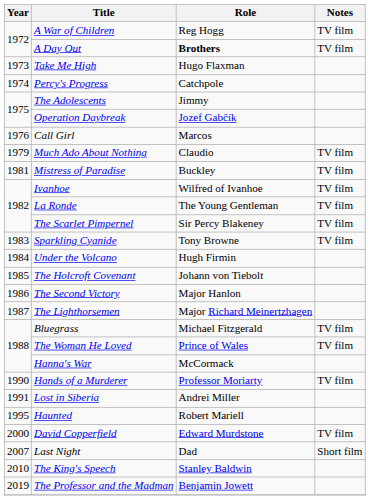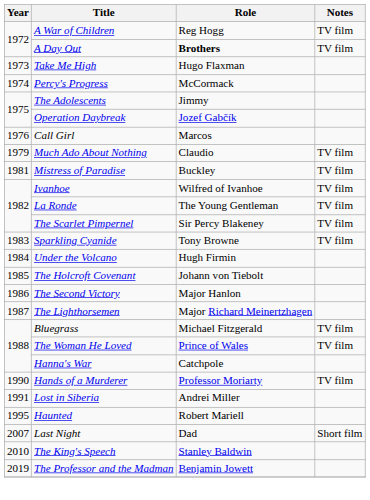 <table class="wikitable">
 <tr>
 <th>Year</th>
 <th>Title</th>
 <th>Role</th>
 <th>Notes</th>
 </tr>
 <tr>
 <td rowspan="2">1972</td>
 <td><em><a href='#'>A War of Children</a></em></td>
 <td>Reg Hogg</td>
 <td>TV film</td>
 </tr>
 <tr>
 <td><em><a href='#'>A Day Out</a></em></td>
 <td><strong>Brothers</strong></td>
 <td>TV film</td>
 </tr>
 <tr>
 <td>1973</td>
 <td><em><a href='#'>Take Me High</a></em></td>
 <td>Hugo Flaxman</td>
 <td></td>
 </tr>
 <tr>
 <td>1974</td>
 <td><em><a href='#'>Percy's Progress</a></em></td>
-<td>Catchpole</td>
+<td>McCormack</td>
 <td></td>
 </tr>
 <tr>
 <td rowspan="2">1975</td>
 <td><em><a href='#'>The Adolescents</a></em></td>
 <td>Jimmy</td>
 <td></td>
 </tr>
 <tr>
 <td><em><a href='#'>Operation Daybreak</a></em></td>
 <td><a href='#'>Jozef Gabčík</a></td>
 <td></td>
 </tr>
 <tr>
 <td>1976</td>
 <td><em>Call Girl</em></td>
 <td>Marcos</td>
 <td></td>
 </tr>
 <tr>
 <td>1979</td>
 <td><em><a href='#'>Much Ado About Nothing</a></em></td>
 <td>Claudio</td>
 <td>TV film</td>
 </tr>
 <tr>
 <td>1981</td>
 <td><em><a href='#'>Mistress of Paradise</a></em></td>
 <td>Buckley</td>
 <td>TV film</td>
 </tr>
 <tr>
 <td rowspan="3">1982</td>
 <td><em><a href='#'>Ivanhoe</a></em></td>
 <td>Wilfred of Ivanhoe</td>
 <td>TV film</td>
 </tr>
 <tr>
 <td><em><a href='#'>La Ronde</a></em></td>
 <td>The Young Gentleman</td>
 <td>TV film</td>
 </tr>
 <tr>
 <td><em><a href='#'>The Scarlet Pimpernel</a></em></td>
 <td>Sir Percy Blakeney</td>
 <td>TV film</td>
 </tr>
 <tr>
 <td>1983</td>
 <td><em><a href='#'>Sparkling Cyanide</a></em></td>
 <td>Tony Browne</td>
 <td>TV film</td>
 </tr>
 <tr>
 <td>1984</td>
 <td><em><a href='#'>Under the Volcano</a></em></td>
 <td>Hugh Firmin</td>
 <td></td>
 </tr>
 <tr>
 <td>1985</td>
 <td><em><a href='#'>The Holcroft Covenant</a></em></td>
 <td>Johann von Tiebolt</td>
 <td></td>
 </tr>
 <tr>
 <td>1986</td>
 <td><em><a href='#'>The Second Victory</a></em></td>
 <td>Major Hanlon</td>
 <td></td>
 </tr>
 <tr>
 <td>1987</td>
 <td><em><a href='#'>The Lighthorsemen</a></em></td>
 <td>Major <a href='#'>Richard Meinertzhagen</a></td>
 <td></td>
 </tr>
 <tr>
 <td rowspan="3">1988</td>
 <td><em>Bluegrass</em></td>
 <td>Michael Fitzgerald</td>
 <td>TV film</td>
 </tr>
 <tr>
 <td><em><a href='#'>The Woman He Loved</a></em></td>
 <td><a href='#'>Prince of Wales</a></td>
 <td>TV film</td>
 </tr>
 <tr>
 <td><em><a href='#'>Hanna's War</a></em></td>
-<td>McCormack</td>
+<td>Catchpole</td>
 <td></td>
 </tr>
 <tr>
 <td>1990</td>
 <td><em><a href='#'>Hands of a Murderer</a></em></td>
 <td><a href='#'>Professor Moriarty</a></td>
 <td>TV film</td>
 </tr>
 <tr>
 <td>1991</td>
 <td><em><a href='#'>Lost in Siberia</a></em></td>
 <td>Andrei Miller</td>
 <td></td>
 </tr>
 <tr>
 <td>1995</td>
 <td><em><a href='#'>Haunted</a></em></td>
 <td>Robert Mariell</td>
 <td></td>
-</tr>
-<tr>
-<td>2000</td>
-<td><em><a href='#'>David Copperfield</a></em></td>
-<td><a href='#'>Edward Murdstone</a></td>
-<td>TV film</td>
 </tr>
 <tr>
 <td>2007</td>
 <td><em>Last Night</em></td>
 <td>Dad</td>
 <td>Short film</td>
 </tr>
 <tr>
 <td>2010</td>
 <td><em><a href='#'>The King's Speech</a></em></td>
 <td><a href='#'>Stanley Baldwin</a></td>
 <td></td>
 </tr>
 <tr>
 <td>2019</td>
 <td><em><a href='#'>The Professor and the Madman</a></em></td>
 <td><a href='#'>Benjamin Jowett</a></td>
 <td></td>
 </tr>
 <tr>
 </tr>
 </table>
